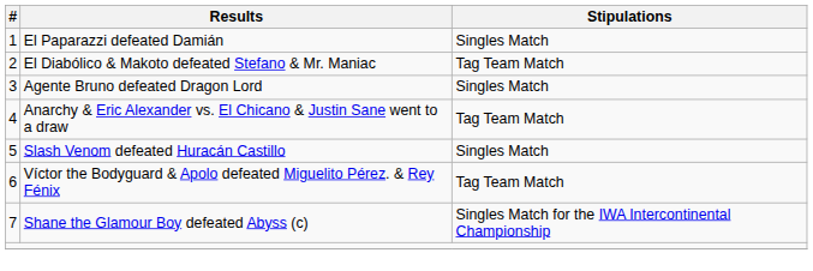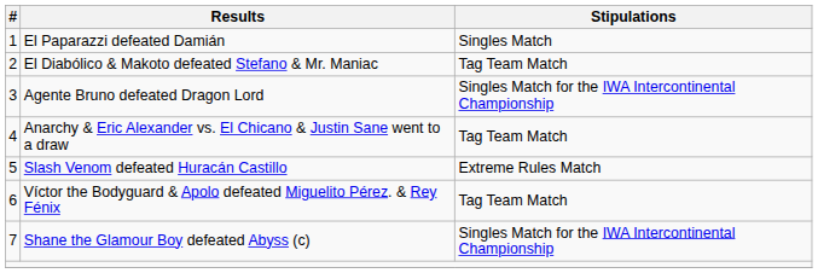 <table class="wikitable">
 <tr>
 <th>#</th>
 <th>Results</th>
 <th>Stipulations</th>
 </tr>
 <tr>
 <td>1</td>
 <td>El Paparazzi defeated Damián</td>
 <td>Singles Match</td>
 </tr>
 <tr>
 <td>2</td>
 <td>El Diabólico & Makoto defeated <a href='#'>Stefano</a> & Mr. Maniac</td>
 <td>Tag Team Match</td>
 </tr>
 <tr>
 <td>3</td>
 <td>Agente Bruno defeated Dragon Lord</td>
-<td>Singles Match</td>
+<td>Singles Match for the <a href='#'>IWA Intercontinental Championship</a></td>
 </tr>
 <tr>
 <td>4</td>
 <td>Anarchy & <a href='#'>Eric Alexander</a> vs. <a href='#'>El Chicano</a> & <a href='#'>Justin Sane</a> went to a draw</td>
 <td>Tag Team Match</td>
 </tr>
 <tr>
 <td>5</td>
 <td><a href='#'>Slash Venom</a> defeated <a href='#'>Huracán Castillo</a></td>
-<td>Singles Match</td>
+<td>Extreme Rules Match</td>
 </tr>
 <tr>
 <td>6</td>
 <td>Víctor the Bodyguard & <a href='#'>Apolo</a> defeated <a href='#'>Miguelito Pérez</a>. & <a href='#'>Rey Fénix</a></td>
 <td>Tag Team Match</td>
 </tr>
 <tr>
 <td>7</td>
 <td><a href='#'>Shane the Glamour Boy</a> defeated <a href='#'>Abyss</a> (c)</td>
 <td>Singles Match for the <a href='#'>IWA Intercontinental Championship</a></td>
 </tr>
 <tr>
 <td colspan="10"></td>
 </tr>
 <tr>
 </tr>
 </table>
